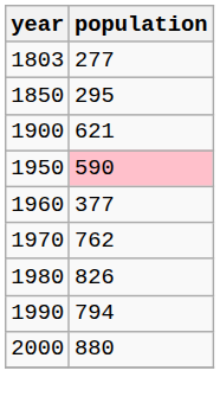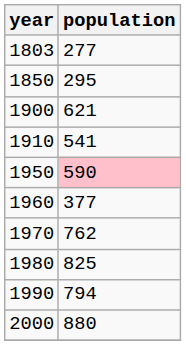 <table class="wikitable">
 <tr>
 <th>year</th>
 <th>population</th>
 </tr>
 <tr>
 <td>1803</td>
 <td>277</td>
 </tr>
 <tr>
 <td>1850</td>
 <td>295</td>
 </tr>
 <tr>
 <td>1900</td>
 <td>621</td>
 </tr>
 <tr>
+<td>1910</td>
+<td>541</td>
+</tr>
+<tr>
 <td>1950</td>
 <td style="background: pink;">590</td>
 </tr>
 <tr>
 <td>1960</td>
 <td>377</td>
 </tr>
 <tr>
 <td>1970</td>
 <td>762</td>
 </tr>
 <tr>
 <td>1980</td>
-<td>826</td>
+<td>825</td>
 </tr>
 <tr>
 <td>1990</td>
 <td>794</td>
 </tr>
 <tr>
 <td>2000</td>
 <td>880</td>
 </tr>
 <tr>
 </tr>
 </table>
